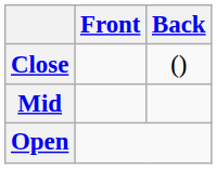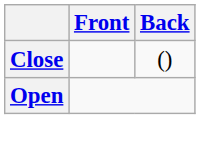 <table class="wikitable" style="text-align:center">
 <tr>
 <th></th>
 <th><a href='#'>Front</a></th>
 <th><a href='#'>Back</a></th>
 </tr>
 <tr>
 <th><a href='#'>Close</a></th>
 <td></td>
 <td>()</td>
 </tr>
 <tr>
-<th><a href='#'>Mid</a></th>
-<td></td>
-<td></td>
-</tr>
-<tr>
 <th><a href='#'>Open</a></th>
 <td colspan="2"></td>
 </tr>
 </table>
